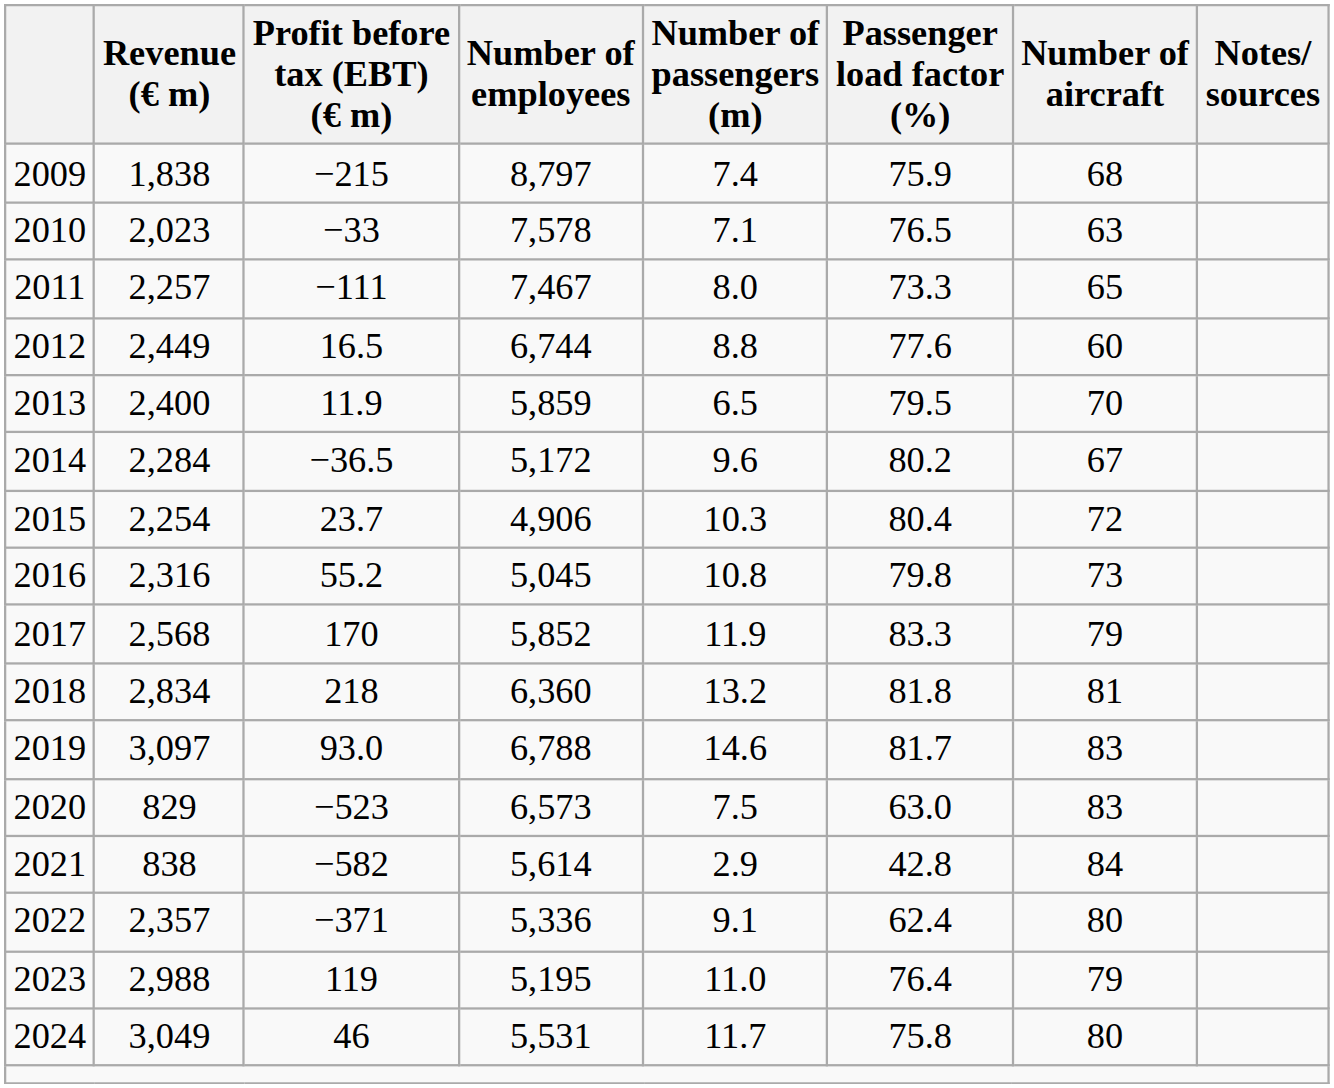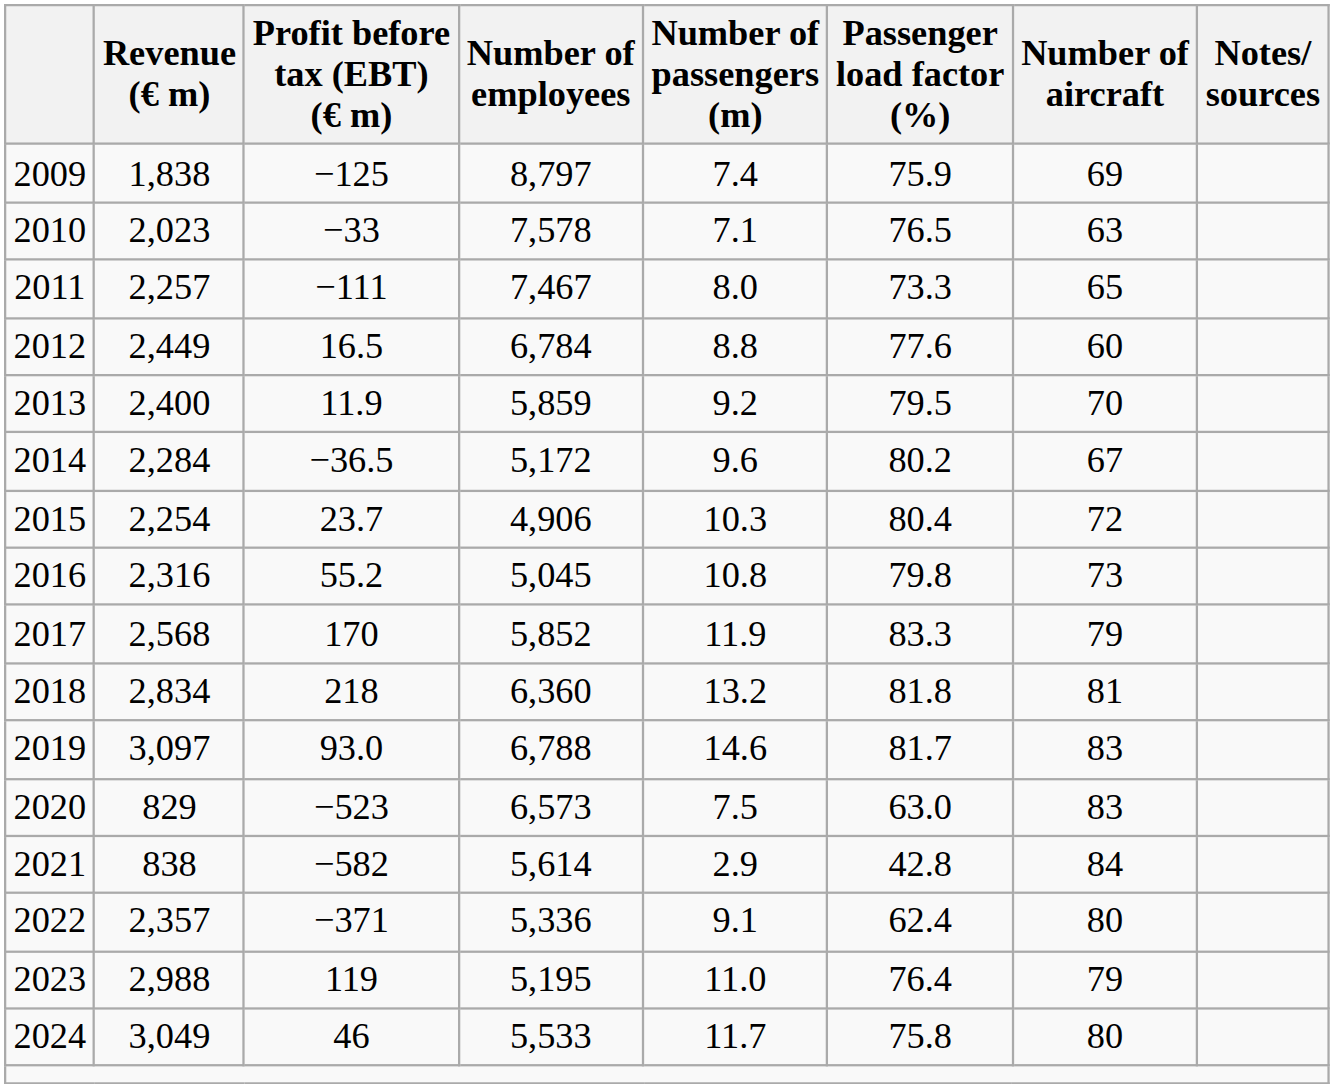 <table class="wikitable" style="text-align:center;">
 <tr>
 <th></th>
 <th>Revenue<br>(€ m)</th>
 <th>Profit before<br>tax (EBT)<br>(€ m)</th>
 <th>Number of<br>employees</th>
 <th>Number of<br>passengers<br>(m)</th>
 <th>Passenger<br>load factor<br>(%)</th>
 <th>Number of<br>aircraft</th>
 <th>Notes/<br>sources</th>
 </tr>
 <tr>
 <td>2009</td>
 <td align=center>1,838</td>
-<td align=center><span>−215</span></td>
+<td align=center><span>−125</span></td>
 <td align=center>8,797</td>
 <td align=center>7.4</td>
 <td align=center>75.9</td>
-<td align=center>68</td>
+<td align=center>69</td>
 <td align=center></td>
 </tr>
 <tr>
 <td>2010</td>
 <td align=center>2,023</td>
 <td align=center><span>−33</span></td>
 <td align=center>7,578</td>
 <td align=center>7.1</td>
 <td align=center>76.5</td>
 <td align=center>63</td>
 <td align=center></td>
 </tr>
 <tr>
 <td>2011</td>
 <td align=center>2,257</td>
 <td align=center><span>−111</span></td>
 <td align=center>7,467</td>
 <td align=center>8.0</td>
 <td align=center>73.3</td>
 <td align=center>65</td>
 <td align=center></td>
 </tr>
 <tr>
 <td>2012</td>
 <td align=center>2,449</td>
 <td align=center>16.5</td>
-<td align=center>6,744</td>
+<td align=center>6,784</td>
 <td align=center>8.8</td>
 <td align=center>77.6</td>
 <td align=center>60</td>
 <td align=center></td>
 </tr>
 <tr>
 <td>2013</td>
 <td align=center>2,400</td>
 <td align=center>11.9</td>
 <td align=center>5,859</td>
-<td align=center>6.5</td>
+<td align=center>9.2</td>
 <td align=center>79.5</td>
 <td align=center>70</td>
 <td align=center></td>
 </tr>
 <tr>
 <td>2014</td>
 <td align=center>2,284</td>
 <td align=center><span>−36.5</span></td>
 <td align=center>5,172</td>
 <td align=center>9.6</td>
 <td align=center>80.2</td>
 <td align=center>67</td>
 <td align=center></td>
 </tr>
 <tr>
 <td>2015</td>
 <td align=center>2,254</td>
 <td align=center>23.7</td>
 <td align=center>4,906</td>
 <td align=center>10.3</td>
 <td align=center>80.4</td>
 <td align=center>72</td>
 <td align=center></td>
 </tr>
 <tr>
 <td>2016</td>
 <td>2,316</td>
 <td>55.2</td>
 <td>5,045</td>
 <td>10.8</td>
 <td>79.8</td>
 <td>73</td>
 <td></td>
 </tr>
 <tr>
 <td>2017</td>
 <td>2,568</td>
 <td>170</td>
 <td>5,852</td>
 <td>11.9</td>
 <td>83.3</td>
 <td>79</td>
 <td></td>
 </tr>
 <tr>
 <td>2018</td>
 <td>2,834</td>
 <td>218</td>
 <td>6,360</td>
 <td>13.2</td>
 <td>81.8</td>
 <td>81</td>
 <td></td>
 </tr>
 <tr>
 <td>2019</td>
 <td>3,097</td>
 <td>93.0</td>
 <td>6,788</td>
 <td>14.6</td>
 <td>81.7</td>
 <td>83</td>
 <td></td>
 </tr>
 <tr>
 <td>2020</td>
 <td>829</td>
 <td><span>−523</span></td>
 <td>6,573</td>
 <td>7.5</td>
 <td>63.0</td>
 <td>83</td>
 <td></td>
 </tr>
 <tr>
 <td>2021</td>
 <td>838</td>
 <td><span>−582</span></td>
 <td>5,614</td>
 <td>2.9</td>
 <td>42.8</td>
 <td>84</td>
 <td></td>
 </tr>
 <tr>
 <td>2022</td>
 <td>2,357</td>
 <td><span>−371</span></td>
 <td>5,336</td>
 <td>9.1</td>
 <td>62.4</td>
 <td>80</td>
 <td></td>
 </tr>
 <tr>
 <td>2023</td>
 <td>2,988</td>
 <td>119</td>
 <td>5,195</td>
 <td>11.0</td>
 <td>76.4</td>
 <td>79</td>
 <td></td>
 </tr>
 <tr>
 <td>2024</td>
 <td>3,049</td>
 <td>46</td>
-<td>5,531</td>
+<td>5,533</td>
 <td>11.7</td>
 <td>75.8</td>
 <td>80</td>
 <td></td>
 </tr>
 <tr>
 <td colspan="8" style="text-align:left;"></td>
 </tr>
 </table>
